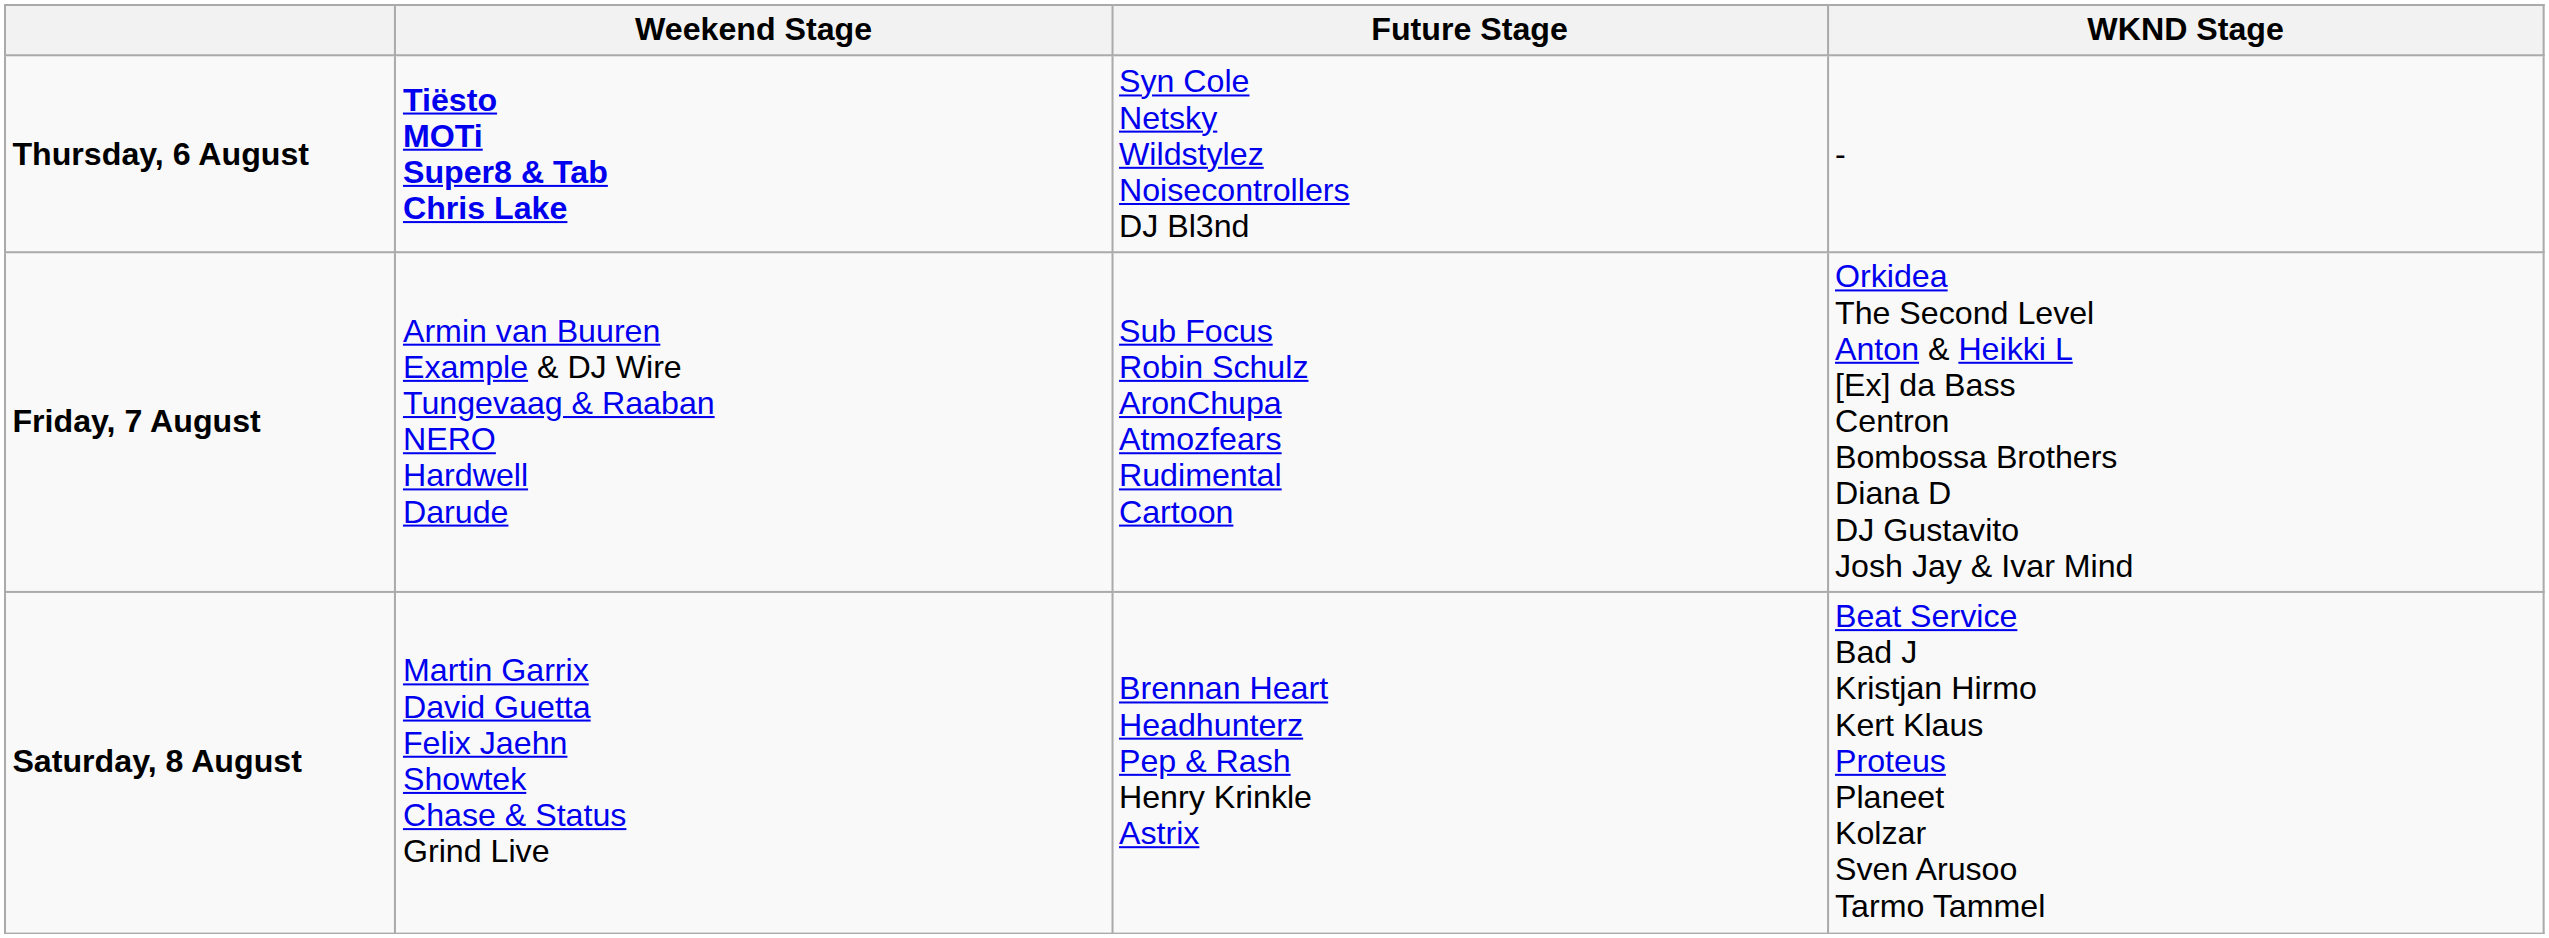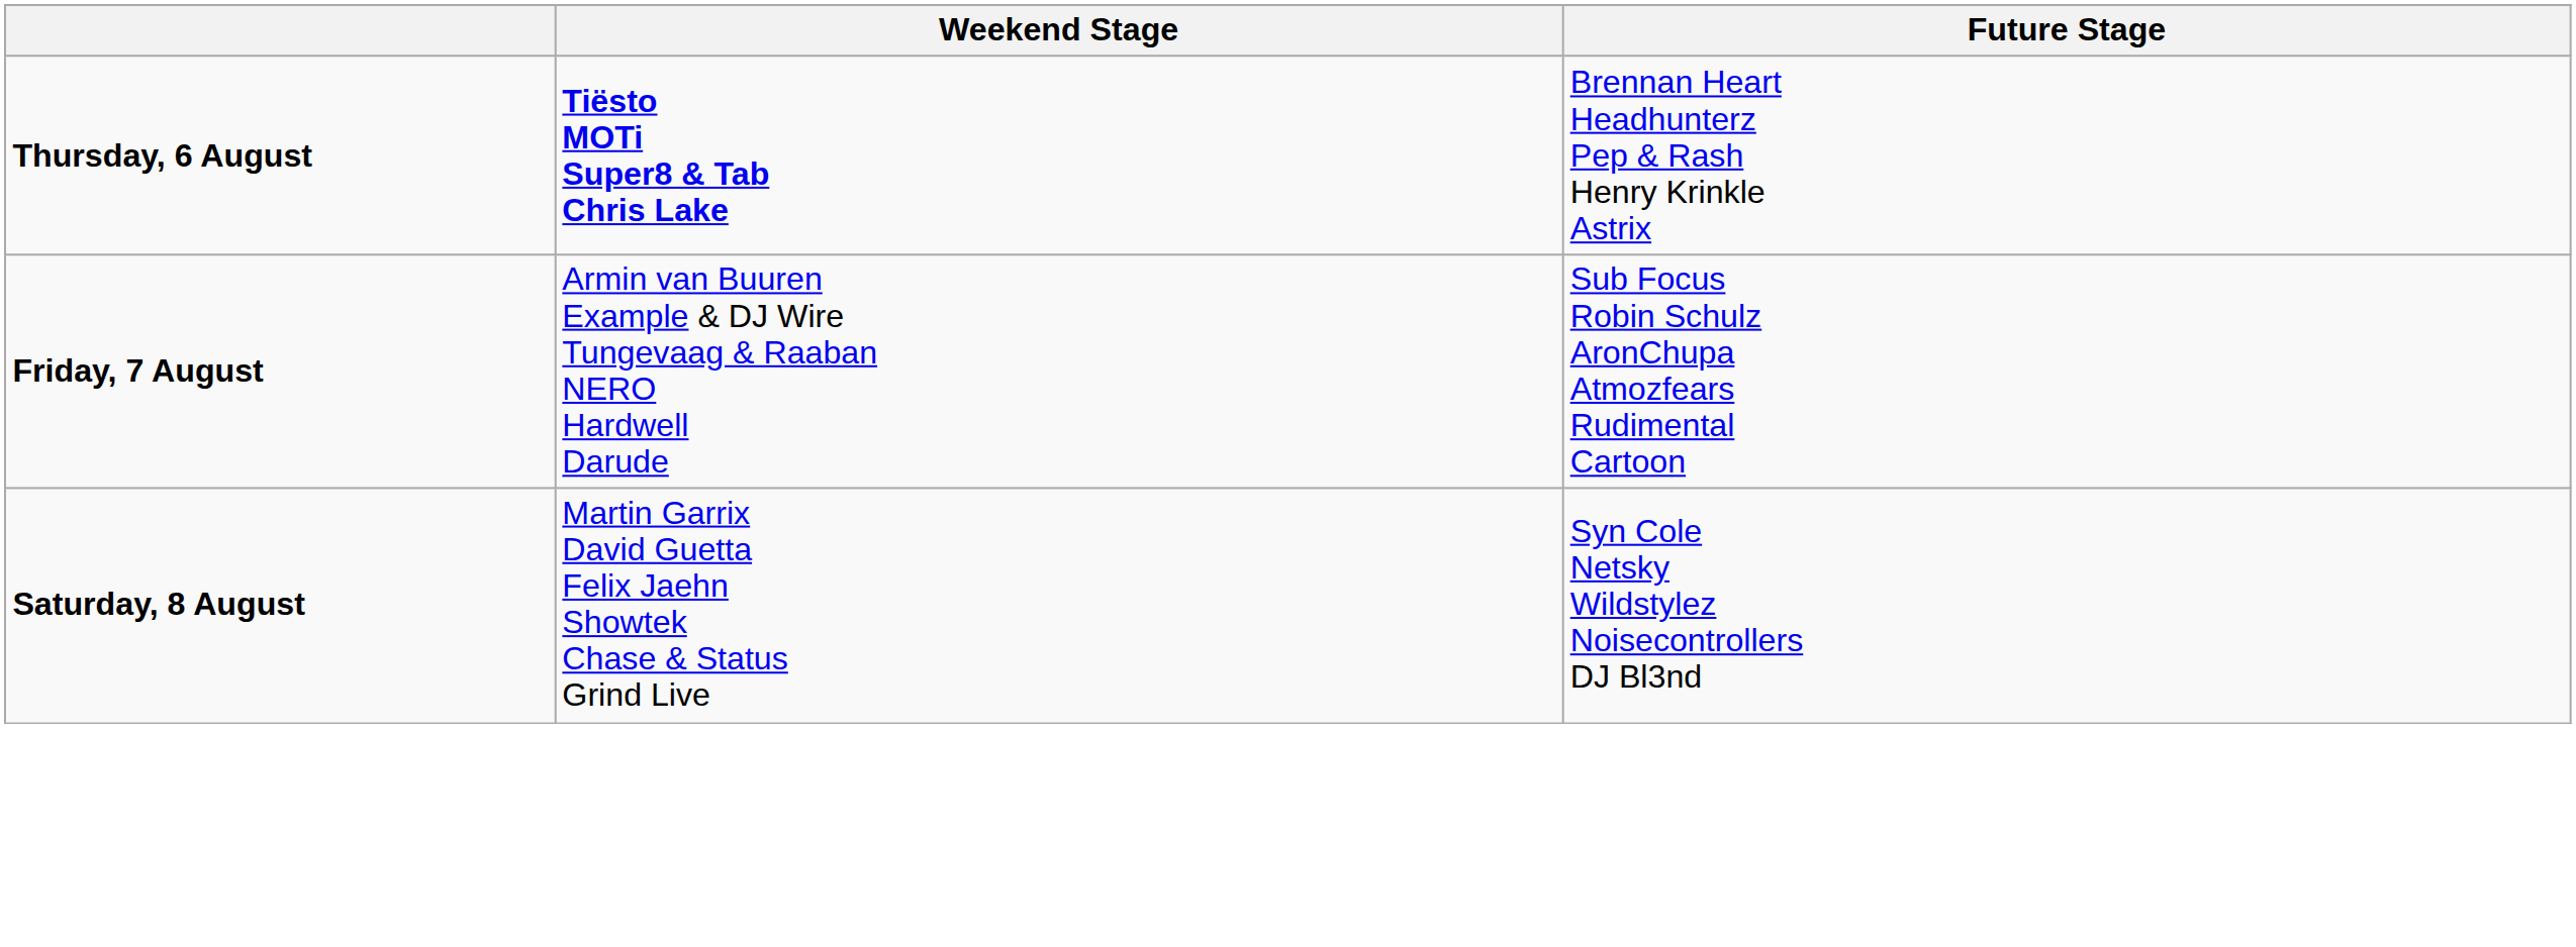 <table class="wikitable" width="100%">
 <tr>
 <th width="12%"></th>
 <th width="22%">Weekend Stage</th>
 <th width="22%">Future Stage</th>
-<th width="22%">WKND Stage</th>
 </tr>
 <tr>
 <td><strong>Thursday, 6 August</strong></td>
 <td><strong><a href='#'>Tiësto</a><br><a href='#'>MOTi</a><br><a href='#'>Super8 & Tab</a><br><a href='#'>Chris Lake</a><br></strong></td>
-<td><a href='#'>Syn Cole</a><br><a href='#'>Netsky</a><br><a href='#'>Wildstylez</a><br><a href='#'>Noisecontrollers</a><br>DJ Bl3nd<br></td>
-<td>-<br></td>
+<td><a href='#'>Brennan Heart</a><br><a href='#'>Headhunterz</a><br><a href='#'>Pep & Rash</a><br>Henry Krinkle<br><a href='#'>Astrix</a><br></td>
 </tr>
 <tr>
 <td><strong>Friday, 7 August</strong></td>
 <td><a href='#'>Armin van Buuren</a><br><a href='#'>Example</a> & DJ Wire<br><a href='#'>Tungevaag & Raaban</a><br><a href='#'>NERO</a><br><a href='#'>Hardwell</a><br><a href='#'>Darude</a><br></td>
 <td><a href='#'>Sub Focus</a><br><a href='#'>Robin Schulz</a><br><a href='#'>AronChupa</a><br><a href='#'>Atmozfears</a><br><a href='#'>Rudimental</a><br><a href='#'>Cartoon</a><br></td>
-<td><a href='#'>Orkidea</a><br>The Second Level<br><a href='#'>Anton</a> & <a href='#'>Heikki L</a><br>[Ex] da Bass<br>Centron<br>Bombossa Brothers<br>Diana D<br>DJ Gustavito<br>Josh Jay & Ivar Mind<br></td>
 </tr>
 <tr>
 <td><strong>Saturday, 8 August</strong></td>
 <td><a href='#'>Martin Garrix</a><br><a href='#'>David Guetta</a><br><a href='#'>Felix Jaehn</a><br><a href='#'>Showtek</a><br><a href='#'>Chase & Status</a><br>Grind Live<br></td>
-<td><a href='#'>Brennan Heart</a><br><a href='#'>Headhunterz</a><br><a href='#'>Pep & Rash</a><br>Henry Krinkle<br><a href='#'>Astrix</a><br></td>
-<td><a href='#'>Beat Service</a><br>Bad J<br>Kristjan Hirmo<br>Kert Klaus<br><a href='#'>Proteus</a><br>Planeet<br>Kolzar<br>Sven Arusoo<br>Tarmo Tammel<br></td>
+<td><a href='#'>Syn Cole</a><br><a href='#'>Netsky</a><br><a href='#'>Wildstylez</a><br><a href='#'>Noisecontrollers</a><br>DJ Bl3nd<br></td>
 </tr>
 </table>
